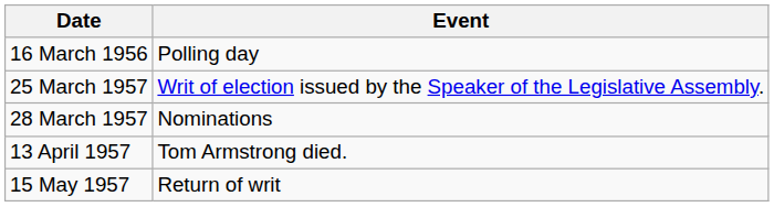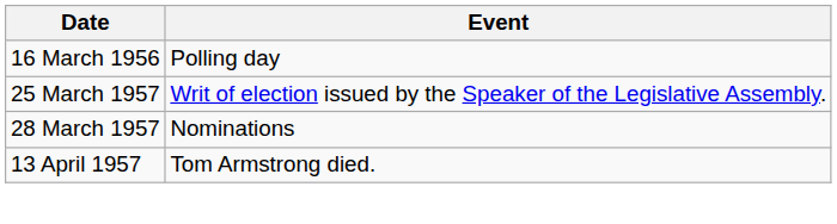 <table class="wikitable">
 <tr>
 <th>Date</th>
 <th>Event</th>
 </tr>
 <tr>
 <td>16 March 1956</td>
 <td>Polling day</td>
 </tr>
 <tr>
 <td>25 March 1957</td>
 <td><a href='#'>Writ of election</a> issued by the <a href='#'>Speaker of the Legislative Assembly</a>.</td>
 </tr>
 <tr>
 <td>28 March 1957</td>
 <td>Nominations</td>
 </tr>
 <tr>
 <td>13 April 1957</td>
 <td>Tom Armstrong died.</td>
 </tr>
-<tr>
-<td>15 May 1957</td>
-<td>Return of writ</td>
-</tr>
 </table>
